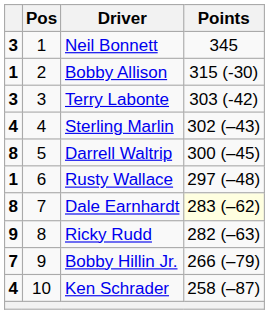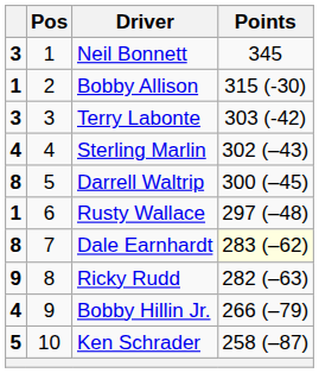 <table class="wikitable" style="font-size: 95%;">
 <tr>
 <th></th>
 <th>Pos</th>
 <th>Driver</th>
 <th>Points</th>
 </tr>
 <tr>
 <td align="left">  <strong>3</strong></td>
 <td style="text-align:center;">1</td>
 <td><a href='#'>Neil Bonnett</a></td>
 <td style="text-align:center;">345</td>
 </tr>
 <tr>
 <td align="left">  <strong>1</strong></td>
 <td style="text-align:center;">2</td>
 <td><a href='#'>Bobby Allison</a></td>
 <td style="text-align:center;">315 (-30)</td>
 </tr>
 <tr>
 <td align="left">  <strong>3</strong></td>
 <td style="text-align:center;">3</td>
 <td><a href='#'>Terry Labonte</a></td>
 <td style="text-align:center;">303 (-42)</td>
 </tr>
 <tr>
 <td align="left">  <strong>4</strong></td>
 <td style="text-align:center;">4</td>
 <td><a href='#'>Sterling Marlin</a></td>
 <td style="text-align:center;">302 (–43)</td>
 </tr>
 <tr>
 <td align="left">  <strong>8</strong></td>
 <td style="text-align:center;">5</td>
 <td><a href='#'>Darrell Waltrip</a></td>
 <td style="text-align:center;">300 (–45)</td>
 </tr>
 <tr>
 <td align="left">  <strong>1</strong></td>
 <td style="text-align:center;">6</td>
 <td><a href='#'>Rusty Wallace</a></td>
 <td style="text-align:center;">297 (–48)</td>
 </tr>
 <tr>
 <td align="left">  <strong>8</strong></td>
 <td style="text-align:center;">7</td>
 <td><a href='#'>Dale Earnhardt</a></td>
 <td style="background: lightyellow; text-align:center;">283 (–62)</td>
 </tr>
 <tr>
 <td align="left">  <strong>9</strong></td>
 <td style="text-align:center;">8</td>
 <td><a href='#'>Ricky Rudd</a></td>
 <td style="text-align:center;">282 (–63)</td>
 </tr>
 <tr>
-<td align="left">  <strong>7</strong></td>
+<td align="left">  <strong>4</strong></td>
 <td style="text-align:center;">9</td>
 <td><a href='#'>Bobby Hillin Jr.</a></td>
 <td style="text-align:center;">266 (–79)</td>
 </tr>
 <tr>
-<td align="left">  <strong>4</strong></td>
+<td align="left">  <strong>5</strong></td>
 <td style="text-align:center;">10</td>
 <td><a href='#'>Ken Schrader</a></td>
 <td style="text-align:center;">258 (–87)</td>
 </tr>
 <tr class="sortbottom">
 <th colspan="9"></th>
 </tr>
 </table>
